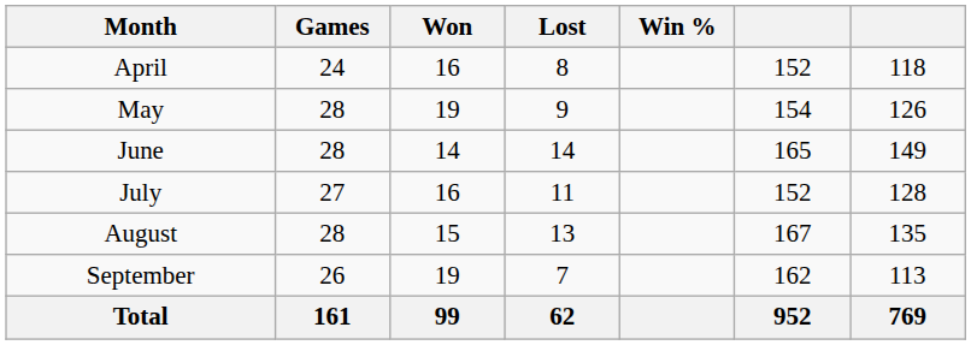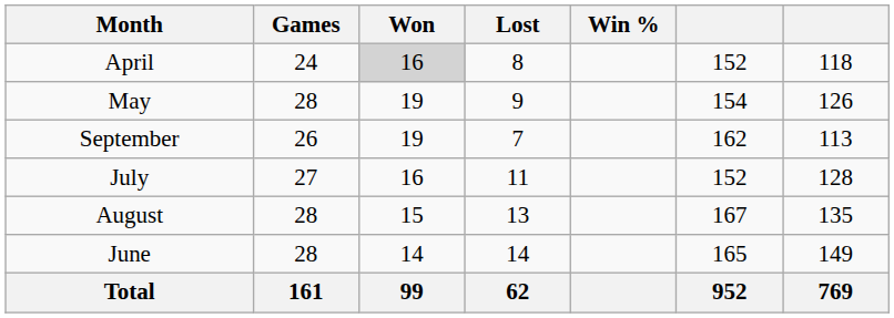 <table class="wikitable" style="font-size:95%; text-align:center; width:38em;margin: 0.5em auto;">
 <tr>
 <th width="28%">Month</th>
 <th width="12%">Games</th>
 <th width="12%">Won</th>
 <th width="12%">Lost</th>
 <th width="12%">Win %</th>
 <th width="12%"></th>
 <th width="12%"></th>
 </tr>
 <tr>
 <td>April</td>
 <td>24</td>
-<td>16</td>
+<td style="background: lightgrey;">16</td>
 <td>8</td>
 <td></td>
 <td>152</td>
 <td>118</td>
 </tr>
 <tr>
 <td>May</td>
 <td>28</td>
 <td>19</td>
 <td>9</td>
 <td></td>
 <td>154</td>
 <td>126</td>
 </tr>
 <tr>
-<td>June</td>
-<td>28</td>
-<td>14</td>
-<td>14</td>
+<td>September</td>
+<td>26</td>
+<td>19</td>
+<td>7</td>
 <td></td>
-<td>165</td>
-<td>149</td>
+<td>162</td>
+<td>113</td>
 </tr>
 <tr>
 <td>July</td>
 <td>27</td>
 <td>16</td>
 <td>11</td>
 <td></td>
 <td>152</td>
 <td>128</td>
 </tr>
 <tr>
 <td>August</td>
 <td>28</td>
 <td>15</td>
 <td>13</td>
 <td></td>
 <td>167</td>
 <td>135</td>
 </tr>
 <tr>
-<td>September</td>
-<td>26</td>
-<td>19</td>
-<td>7</td>
+<td>June</td>
+<td>28</td>
+<td>14</td>
+<td>14</td>
 <td></td>
-<td>162</td>
-<td>113</td>
+<td>165</td>
+<td>149</td>
 </tr>
 <tr>
 <th>Total</th>
 <th>161</th>
 <th>99</th>
 <th>62</th>
 <th></th>
 <th>952</th>
 <th>769</th>
 </tr>
 </table>
